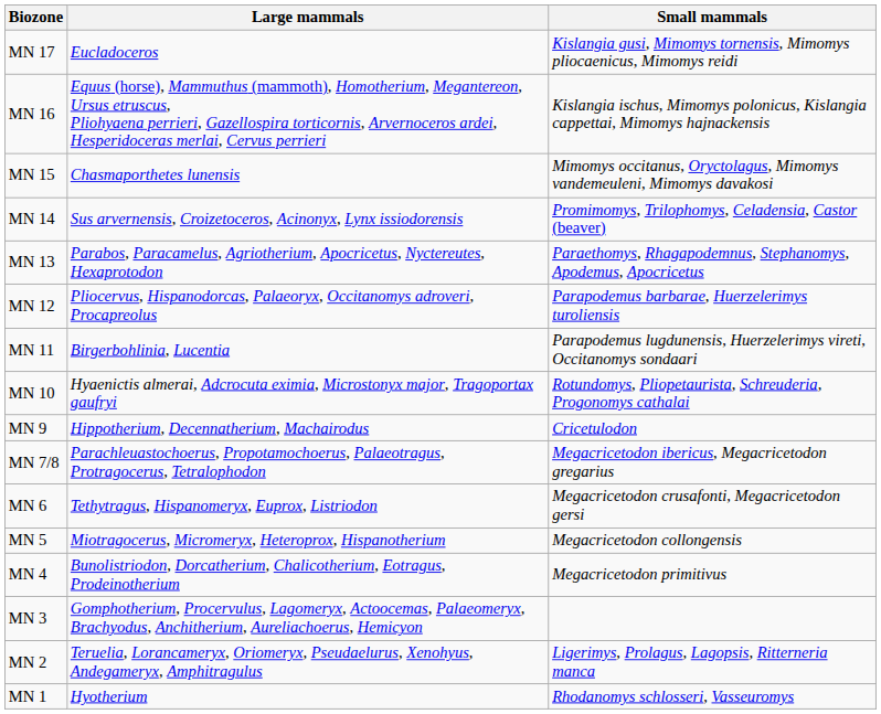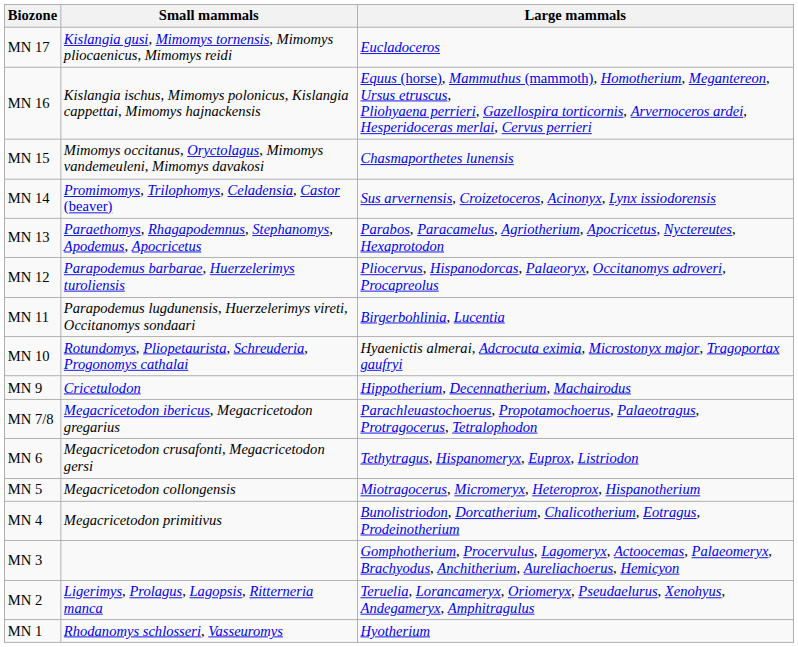 <table class= "wikitable float-right">
 <tr>
 <th>Biozone</th>
+<th>Small mammals</th>
 <th>Large mammals</th>
-<th>Small mammals</th>
 </tr>
 <tr --->
 <td>MN 17</td>
+<td><em><a href='#'>Kislangia gusi</a></em>, <em><a href='#'>Mimomys tornensis</a></em>, <em>Mimomys pliocaenicus</em>, <em>Mimomys reidi</em></td>
 <td><em><a href='#'>Eucladoceros</a></em></td>
-<td><em><a href='#'>Kislangia gusi</a></em>, <em><a href='#'>Mimomys tornensis</a></em>, <em>Mimomys pliocaenicus</em>, <em>Mimomys reidi</em></td>
 </tr>
 <tr>
 <td>MN 16</td>
+<td><em>Kislangia ischus</em>, <em>Mimomys polonicus</em>, <em>Kislangia cappettai</em>, <em>Mimomys hajnackensis</em></td>
 <td><a href='#'><em>Equus</em> (horse)</a>, <a href='#'><em>Mammuthus</em> (mammoth)</a>, <em><a href='#'>Homotherium</a></em>, <em><a href='#'>Megantereon</a></em>, <em><a href='#'>Ursus etruscus</a></em>, <br><em><a href='#'>Pliohyaena perrieri</a></em>, <em><a href='#'>Gazellospira torticornis</a></em>, <em><a href='#'>Arvernoceros ardei</a></em>, <em><a href='#'>Hesperidoceras merlai</a></em>, <em><a href='#'>Cervus perrieri</a></em></td>
-<td><em>Kislangia ischus</em>, <em>Mimomys polonicus</em>, <em>Kislangia cappettai</em>, <em>Mimomys hajnackensis</em></td>
 </tr>
 <tr>
 <td>MN 15</td>
+<td><em>Mimomys occitanus</em>, <em><a href='#'>Oryctolagus</a></em>, <em>Mimomys vandemeuleni</em>, <em>Mimomys davakosi</em></td>
 <td><em><a href='#'>Chasmaporthetes lunensis</a></em></td>
-<td><em>Mimomys occitanus</em>, <em><a href='#'>Oryctolagus</a></em>, <em>Mimomys vandemeuleni</em>, <em>Mimomys davakosi</em></td>
 </tr>
 <tr>
 <td>MN 14</td>
+<td><em><a href='#'>Promimomys</a></em>, <em><a href='#'>Trilophomys</a></em>, <em><a href='#'>Celadensia</a></em>, <a href='#'><em>Castor</em> (beaver)</a></td>
 <td><em><a href='#'>Sus arvernensis</a></em>, <em><a href='#'>Croizetoceros</a></em>, <em><a href='#'>Acinonyx</a></em>, <em><a href='#'>Lynx issiodorensis</a></em></td>
-<td><em><a href='#'>Promimomys</a></em>, <em><a href='#'>Trilophomys</a></em>, <em><a href='#'>Celadensia</a></em>, <a href='#'><em>Castor</em> (beaver)</a></td>
 </tr>
 <tr>
 <td>MN 13</td>
+<td><em><a href='#'>Paraethomys</a></em>, <em><a href='#'>Rhagapodemnus</a></em>, <em><a href='#'>Stephanomys</a></em>, <em><a href='#'>Apodemus</a></em>, <em><a href='#'>Apocricetus</a></em></td>
 <td><em><a href='#'>Parabos</a></em>, <em><a href='#'>Paracamelus</a></em>, <em><a href='#'>Agriotherium</a></em>, <em><a href='#'>Apocricetus</a></em>, <em><a href='#'>Nyctereutes</a></em>, <em><a href='#'>Hexaprotodon</a></em></td>
-<td><em><a href='#'>Paraethomys</a></em>, <em><a href='#'>Rhagapodemnus</a></em>, <em><a href='#'>Stephanomys</a></em>, <em><a href='#'>Apodemus</a></em>, <em><a href='#'>Apocricetus</a></em></td>
 </tr>
 <tr>
 <td>MN 12</td>
+<td><em><a href='#'>Parapodemus barbarae</a></em>, <em><a href='#'>Huerzelerimys turoliensis</a></em></td>
 <td><em><a href='#'>Pliocervus</a></em>, <em><a href='#'>Hispanodorcas</a></em>, <em><a href='#'>Palaeoryx</a></em>, <em><a href='#'>Occitanomys adroveri</a></em>, <em><a href='#'>Procapreolus</a></em></td>
-<td><em><a href='#'>Parapodemus barbarae</a></em>, <em><a href='#'>Huerzelerimys turoliensis</a></em></td>
 </tr>
 <tr>
 <td>MN 11</td>
+<td><em>Parapodemus lugdunensis</em>, <em>Huerzelerimys vireti</em>, <em>Occitanomys sondaari</em></td>
 <td><em><a href='#'>Birgerbohlinia</a></em>, <em><a href='#'>Lucentia</a></em></td>
-<td><em>Parapodemus lugdunensis</em>, <em>Huerzelerimys vireti</em>, <em>Occitanomys sondaari</em></td>
 </tr>
 <tr>
 <td>MN 10</td>
+<td><em><a href='#'>Rotundomys</a></em>, <em><a href='#'>Pliopetaurista</a></em>, <em><a href='#'>Schreuderia</a></em>, <em><a href='#'>Progonomys cathalai</a></em></td>
 <td><em>Hyaenictis almerai</em>, <em><a href='#'>Adcrocuta eximia</a></em>, <em><a href='#'>Microstonyx major</a></em>, <em><a href='#'>Tragoportax gaufryi</a></em></td>
-<td><em><a href='#'>Rotundomys</a></em>, <em><a href='#'>Pliopetaurista</a></em>, <em><a href='#'>Schreuderia</a></em>, <em><a href='#'>Progonomys cathalai</a></em></td>
 </tr>
 <tr>
 <td>MN 9</td>
+<td><em><a href='#'>Cricetulodon</a></em></td>
 <td><em><a href='#'>Hippotherium</a></em>, <em><a href='#'>Decennatherium</a></em>, <em><a href='#'>Machairodus</a></em></td>
-<td><em><a href='#'>Cricetulodon</a></em></td>
 </tr>
 <tr>
 <td>MN 7/8</td>
+<td><em><a href='#'>Megacricetodon ibericus</a></em>, <em>Megacricetodon gregarius</em></td>
 <td><em><a href='#'>Parachleuastochoerus</a></em>, <em><a href='#'>Propotamochoerus</a></em>, <em><a href='#'>Palaeotragus</a></em>, <em><a href='#'>Protragocerus</a></em>, <em><a href='#'>Tetralophodon</a></em></td>
-<td><em><a href='#'>Megacricetodon ibericus</a></em>, <em>Megacricetodon gregarius</em></td>
 </tr>
 <tr>
 <td>MN 6</td>
+<td><em>Megacricetodon crusafonti</em>, <em>Megacricetodon gersi</em></td>
 <td><em><a href='#'>Tethytragus</a></em>, <em><a href='#'>Hispanomeryx</a></em>, <em><a href='#'>Euprox</a></em>, <em><a href='#'>Listriodon</a></em></td>
-<td><em>Megacricetodon crusafonti</em>, <em>Megacricetodon gersi</em></td>
 </tr>
 <tr>
 <td>MN 5</td>
+<td><em>Megacricetodon collongensis</em></td>
 <td><em><a href='#'>Miotragocerus</a></em>, <em><a href='#'>Micromeryx</a></em>, <em><a href='#'>Heteroprox</a></em>, <em><a href='#'>Hispanotherium</a></em></td>
-<td><em>Megacricetodon collongensis</em></td>
 </tr>
 <tr>
 <td>MN 4</td>
+<td><em>Megacricetodon primitivus</em></td>
 <td><em><a href='#'>Bunolistriodon</a></em>, <em><a href='#'>Dorcatherium</a></em>, <em><a href='#'>Chalicotherium</a></em>, <em><a href='#'>Eotragus</a></em>, <em><a href='#'>Prodeinotherium</a></em></td>
-<td><em>Megacricetodon primitivus</em></td>
 </tr>
 <tr>
 <td>MN 3</td>
+<td></td>
 <td><em><a href='#'>Gomphotherium</a></em>, <em><a href='#'>Procervulus</a></em>, <em><a href='#'>Lagomeryx</a></em>, <em><a href='#'>Actoocemas</a></em>, <em><a href='#'>Palaeomeryx</a></em>, <em><a href='#'>Brachyodus</a></em>, <em><a href='#'>Anchitherium</a></em>, <em><a href='#'>Aureliachoerus</a></em>, <em><a href='#'>Hemicyon</a></em></td>
-<td></td>
 </tr>
 <tr>
 <td>MN 2</td>
+<td><em><a href='#'>Ligerimys</a></em>, <em><a href='#'>Prolagus</a></em>, <em><a href='#'>Lagopsis</a></em>, <em><a href='#'>Ritterneria manca</a></em></td>
 <td><em><a href='#'>Teruelia</a></em>, <em><a href='#'>Lorancameryx</a></em>, <em><a href='#'>Oriomeryx</a></em>, <em><a href='#'>Pseudaelurus</a></em>, <em><a href='#'>Xenohyus</a></em>, <em><a href='#'>Andegameryx</a></em>, <em><a href='#'>Amphitragulus</a></em></td>
-<td><em><a href='#'>Ligerimys</a></em>, <em><a href='#'>Prolagus</a></em>, <em><a href='#'>Lagopsis</a></em>, <em><a href='#'>Ritterneria manca</a></em></td>
 </tr>
 <tr>
 <td>MN 1</td>
+<td><em><a href='#'>Rhodanomys schlosseri</a></em>, <em><a href='#'>Vasseuromys</a></em></td>
 <td><em><a href='#'>Hyotherium</a></em></td>
-<td><em><a href='#'>Rhodanomys schlosseri</a></em>, <em><a href='#'>Vasseuromys</a></em></td>
 </tr>
 </table>
